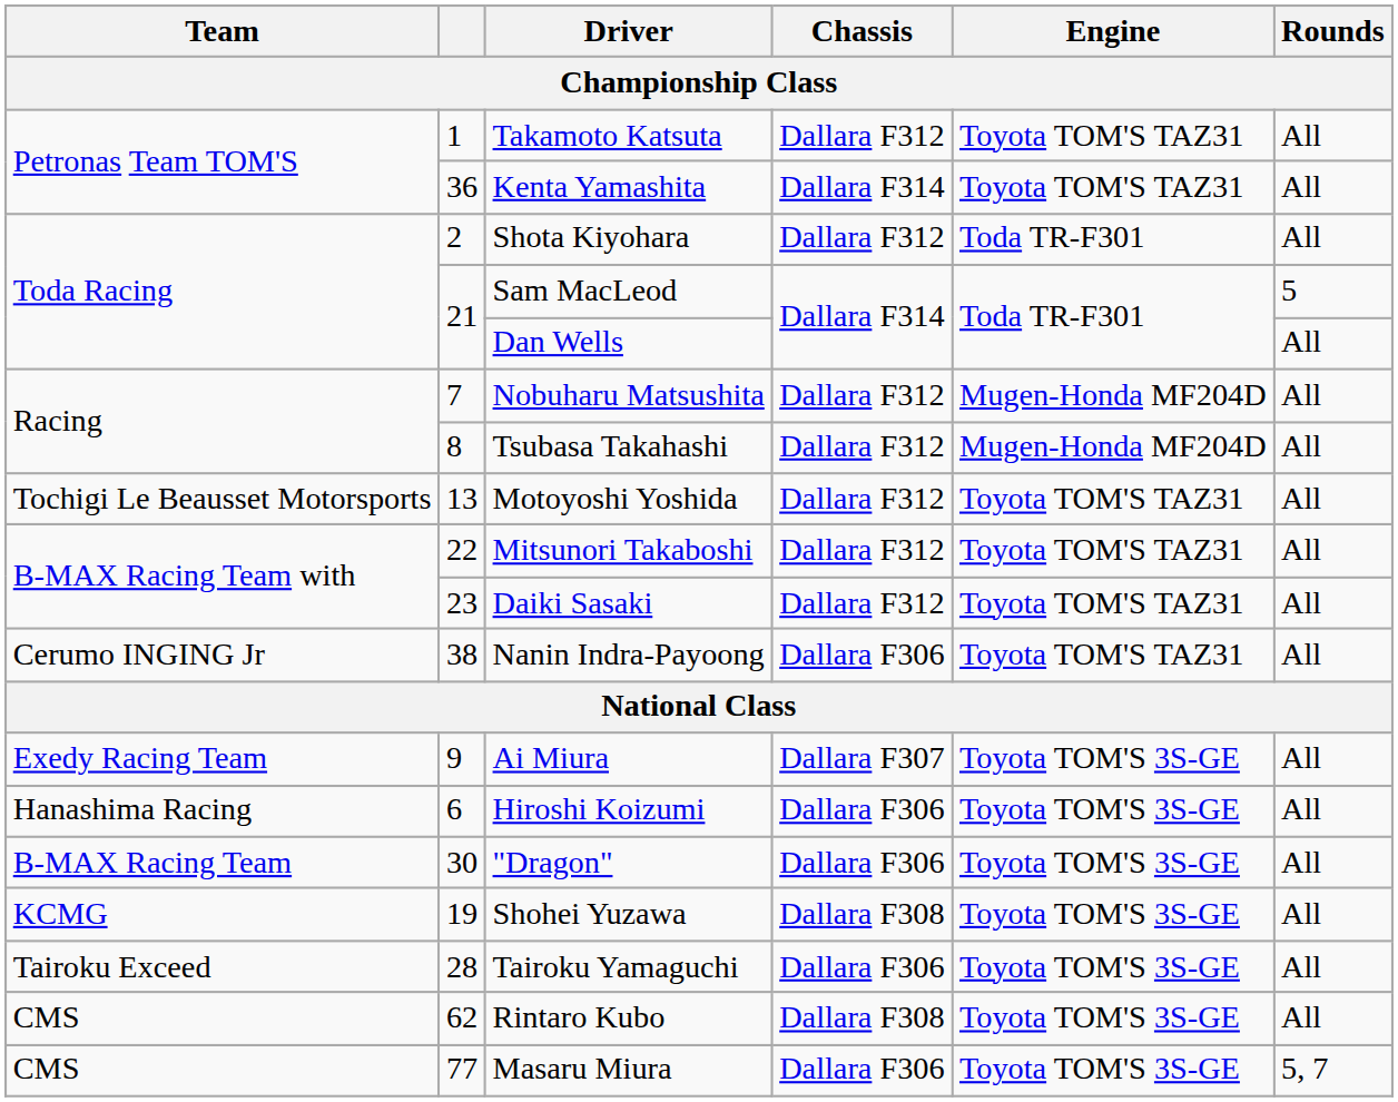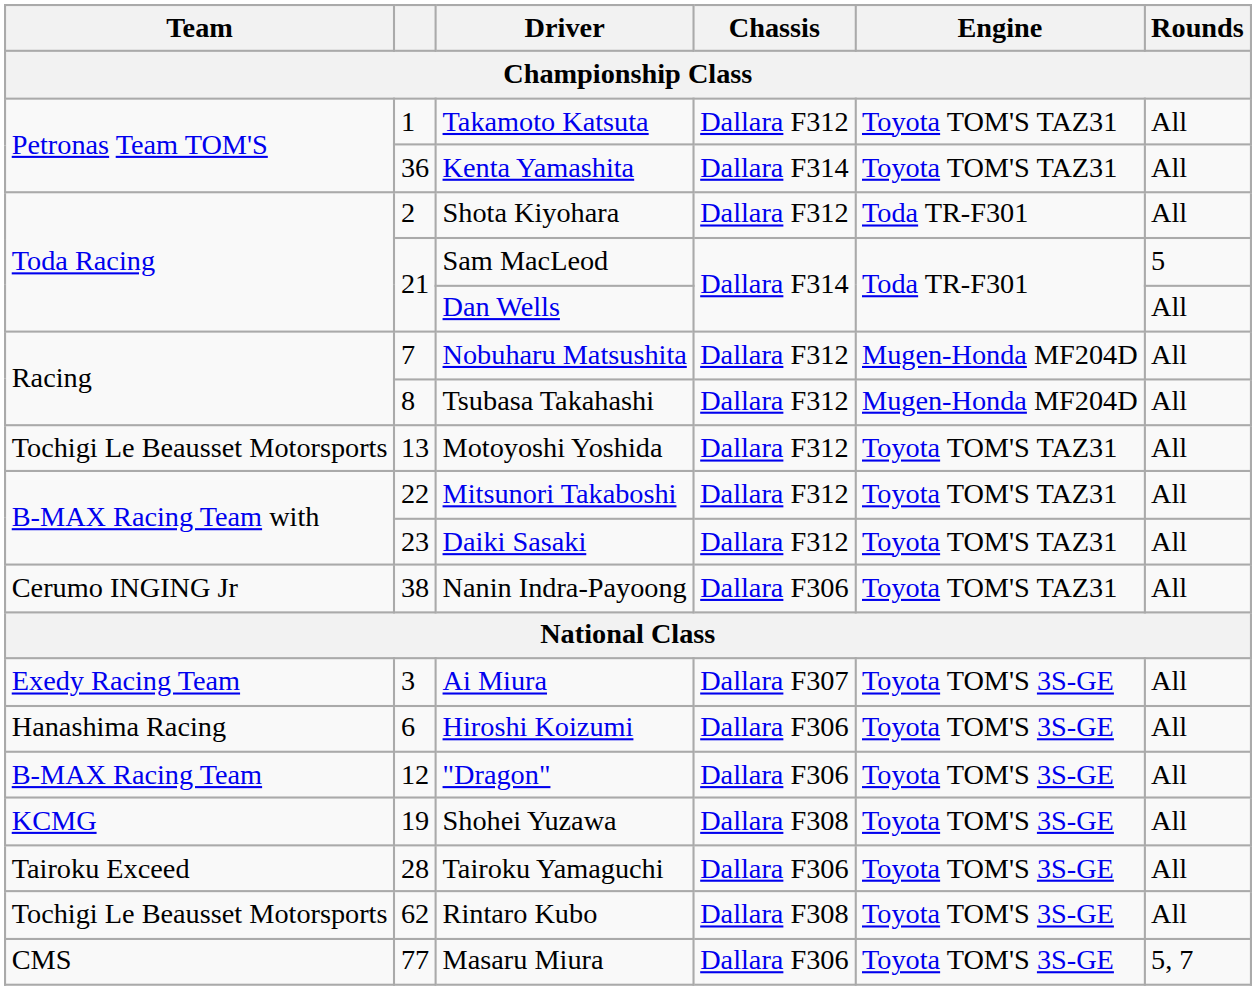 <table class="wikitable" style="font-size: 85%;">
 <tr>
 <th>Team</th>
 <th></th>
 <th>Driver</th>
 <th>Chassis</th>
 <th>Engine</th>
 <th>Rounds</th>
 </tr>
 <tr>
 <th colspan=6>Championship Class</th>
 </tr>
 <tr>
 <td rowspan=2><a href='#'>Petronas</a> <a href='#'>Team TOM'S</a></td>
 <td>1</td>
 <td> <a href='#'>Takamoto Katsuta</a></td>
 <td><a href='#'>Dallara</a> F312</td>
 <td><a href='#'>Toyota</a> TOM'S TAZ31</td>
 <td>All</td>
 </tr>
 <tr>
 <td>36</td>
 <td> <a href='#'>Kenta Yamashita</a></td>
 <td><a href='#'>Dallara</a> F314</td>
 <td><a href='#'>Toyota</a> TOM'S TAZ31</td>
 <td>All</td>
 </tr>
 <tr>
 <td rowspan=3><a href='#'>Toda Racing</a></td>
 <td>2</td>
 <td> Shota Kiyohara</td>
 <td><a href='#'>Dallara</a> F312</td>
 <td><a href='#'>Toda</a> TR-F301</td>
 <td>All</td>
 </tr>
 <tr>
 <td rowspan=2>21</td>
 <td> Sam MacLeod</td>
 <td rowspan=2><a href='#'>Dallara</a> F314</td>
 <td rowspan=2><a href='#'>Toda</a> TR-F301</td>
 <td>5</td>
 </tr>
 <tr>
 <td> <a href='#'>Dan Wells</a></td>
 <td>All</td>
 </tr>
 <tr>
 <td rowspan=2> Racing</td>
 <td>7</td>
 <td> <a href='#'>Nobuharu Matsushita</a></td>
 <td><a href='#'>Dallara</a> F312</td>
 <td><a href='#'>Mugen-Honda</a> MF204D</td>
 <td>All</td>
 </tr>
 <tr>
 <td>8</td>
 <td> Tsubasa Takahashi</td>
 <td><a href='#'>Dallara</a> F312</td>
 <td><a href='#'>Mugen-Honda</a> MF204D</td>
 <td>All</td>
 </tr>
 <tr>
 <td>Tochigi Le Beausset Motorsports</td>
 <td>13</td>
 <td> Motoyoshi Yoshida</td>
 <td><a href='#'>Dallara</a> F312</td>
 <td><a href='#'>Toyota</a> TOM'S TAZ31</td>
 <td>All</td>
 </tr>
 <tr>
 <td rowspan=2><a href='#'>B-MAX Racing Team</a> with </td>
 <td>22</td>
 <td> <a href='#'>Mitsunori Takaboshi</a></td>
 <td><a href='#'>Dallara</a> F312</td>
 <td><a href='#'>Toyota</a> TOM'S TAZ31</td>
 <td>All</td>
 </tr>
 <tr>
 <td>23</td>
 <td> <a href='#'>Daiki Sasaki</a></td>
 <td><a href='#'>Dallara</a> F312</td>
 <td><a href='#'>Toyota</a> TOM'S TAZ31</td>
 <td>All</td>
 </tr>
 <tr>
 <td>Cerumo INGING Jr</td>
 <td>38</td>
 <td> Nanin Indra-Payoong</td>
 <td><a href='#'>Dallara</a> F306</td>
 <td><a href='#'>Toyota</a> TOM'S TAZ31</td>
 <td>All</td>
 </tr>
 <tr>
 <th colspan=6>National Class</th>
 </tr>
 <tr>
 <td><a href='#'>Exedy Racing Team</a></td>
-<td>9</td>
+<td>3</td>
 <td> <a href='#'>Ai Miura</a></td>
 <td><a href='#'>Dallara</a> F307</td>
 <td><a href='#'>Toyota</a> TOM'S <a href='#'>3S-GE</a></td>
 <td>All</td>
 </tr>
 <tr>
 <td>Hanashima Racing</td>
 <td>6</td>
 <td> <a href='#'>Hiroshi Koizumi</a></td>
 <td><a href='#'>Dallara</a> F306</td>
 <td><a href='#'>Toyota</a> TOM'S <a href='#'>3S-GE</a></td>
 <td>All</td>
 </tr>
 <tr>
 <td><a href='#'>B-MAX Racing Team</a></td>
-<td>30</td>
+<td>12</td>
 <td> <a href='#'>"Dragon"</a></td>
 <td><a href='#'>Dallara</a> F306</td>
 <td><a href='#'>Toyota</a> TOM'S <a href='#'>3S-GE</a></td>
 <td>All</td>
 </tr>
 <tr>
 <td><a href='#'>KCMG</a></td>
 <td>19</td>
 <td> Shohei Yuzawa</td>
 <td><a href='#'>Dallara</a> F308</td>
 <td><a href='#'>Toyota</a> TOM'S <a href='#'>3S-GE</a></td>
 <td>All</td>
 </tr>
 <tr>
 <td>Tairoku Exceed</td>
 <td>28</td>
 <td> Tairoku Yamaguchi</td>
 <td><a href='#'>Dallara</a> F306</td>
 <td><a href='#'>Toyota</a> TOM'S <a href='#'>3S-GE</a></td>
 <td>All</td>
 </tr>
 <tr>
-<td>CMS</td>
+<td>Tochigi Le Beausset Motorsports</td>
 <td>62</td>
 <td> Rintaro Kubo</td>
 <td><a href='#'>Dallara</a> F308</td>
 <td><a href='#'>Toyota</a> TOM'S <a href='#'>3S-GE</a></td>
 <td>All</td>
 </tr>
 <tr>
 <td>CMS</td>
 <td>77</td>
 <td> Masaru Miura</td>
 <td><a href='#'>Dallara</a> F306</td>
 <td><a href='#'>Toyota</a> TOM'S <a href='#'>3S-GE</a></td>
 <td>5, 7</td>
 </tr>
 </table>
